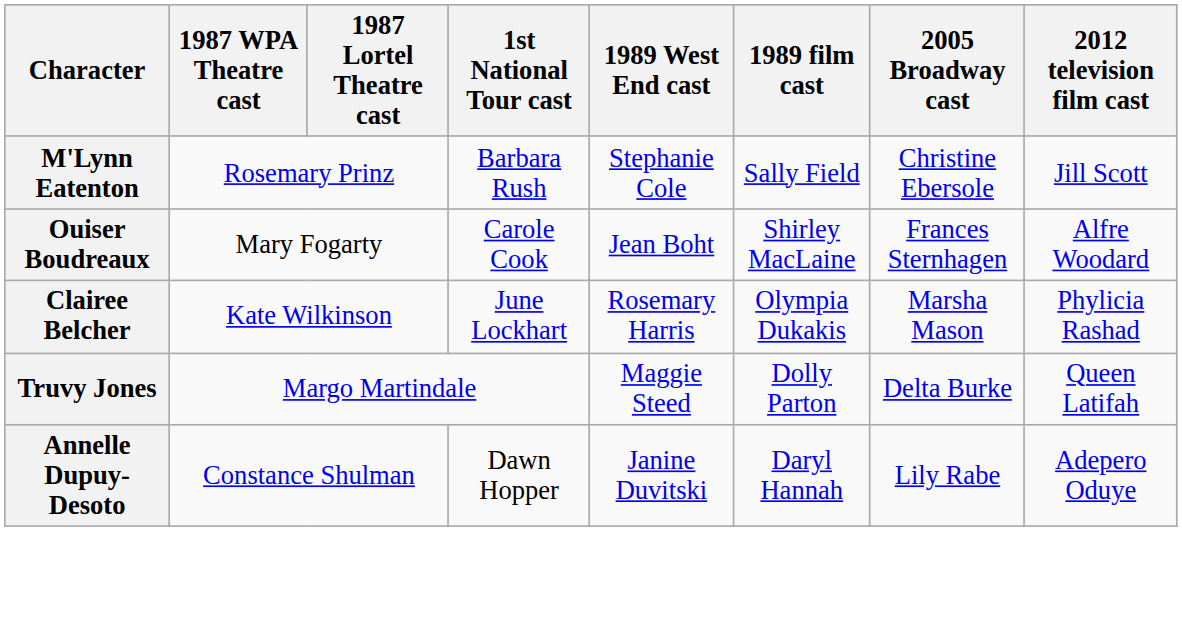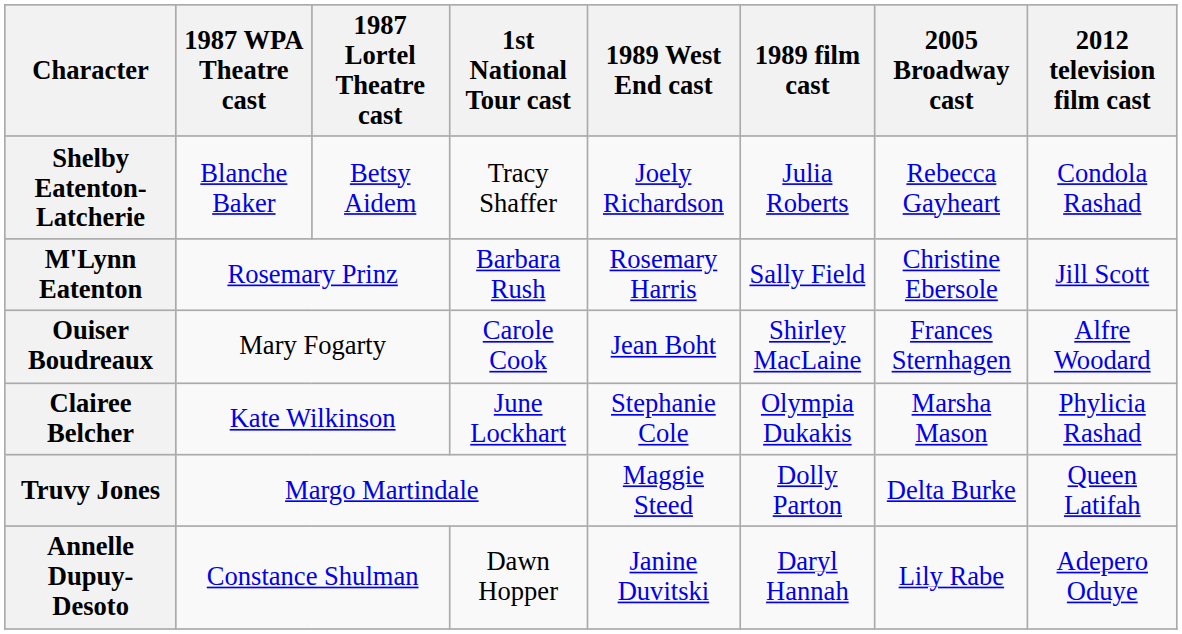 <table class="wikitable" width="80%">
 <tr>
 <th>Character</th>
 <th>1987 WPA Theatre cast</th>
 <th>1987 Lortel Theatre cast</th>
 <th>1st National Tour cast</th>
 <th>1989 West End cast</th>
 <th>1989 film cast</th>
 <th>2005 Broadway cast</th>
 <th>2012 television film cast</th>
 </tr>
 <tr>
+<th scope="row">Shelby Eatenton-Latcherie</th>
+<td align="center" colspan="1"><a href='#'>Blanche Baker</a></td>
+<td align="center" colspan="1"><a href='#'>Betsy Aidem</a></td>
+<td align="center" colspan="1">Tracy Shaffer</td>
+<td align="center" colspan="1"><a href='#'>Joely Richardson</a></td>
+<td align="center" colspan="1"><a href='#'>Julia Roberts</a></td>
+<td align="center" colspan="1"><a href='#'>Rebecca Gayheart</a></td>
+<td align="center" colspan="1"><a href='#'>Condola Rashad</a></td>
+</tr>
+<tr>
 <th scope="row">M'Lynn Eatenton</th>
 <td align="center" colspan="2"><a href='#'>Rosemary Prinz</a></td>
 <td align="center" colspan="1"><a href='#'>Barbara Rush</a></td>
-<td align="center" colspan="1"><a href='#'>Stephanie Cole</a></td>
+<td align="center" colspan="1"><a href='#'>Rosemary Harris</a></td>
 <td align="center" colspan="1"><a href='#'>Sally Field</a></td>
 <td align="center" colspan="1"><a href='#'>Christine Ebersole</a></td>
 <td align="center" colspan="1"><a href='#'>Jill Scott</a></td>
 </tr>
 <tr>
 <th scope="row">Ouiser Boudreaux</th>
 <td align="center" colspan="2">Mary Fogarty</td>
 <td align="center" colspan="1"><a href='#'>Carole Cook</a></td>
 <td align="center" colspan="1"><a href='#'>Jean Boht</a></td>
 <td align="center" colspan="1"><a href='#'>Shirley MacLaine</a></td>
 <td align="center" colspan="1"><a href='#'>Frances Sternhagen</a></td>
 <td align="center" colspan="1"><a href='#'>Alfre Woodard</a></td>
 </tr>
 <tr>
 <th scope="row">Clairee Belcher</th>
 <td align="center" colspan="2"><a href='#'>Kate Wilkinson</a></td>
 <td align="center" colspan="1"><a href='#'>June Lockhart</a></td>
-<td align="center" colspan="1"><a href='#'>Rosemary Harris</a></td>
+<td align="center" colspan="1"><a href='#'>Stephanie Cole</a></td>
 <td align="center" colspan="1"><a href='#'>Olympia Dukakis</a></td>
 <td align="center" colspan="1"><a href='#'>Marsha Mason</a></td>
 <td align="center" colspan="1"><a href='#'>Phylicia Rashad</a></td>
 </tr>
 <tr>
 <th scope="row">Truvy Jones</th>
 <td align="center" colspan="3"><a href='#'>Margo Martindale</a></td>
 <td align="center" colspan="1"><a href='#'>Maggie Steed</a></td>
 <td align="center" colspan="1"><a href='#'>Dolly Parton</a></td>
 <td align="center" colspan="1"><a href='#'>Delta Burke</a></td>
 <td align="center" colspan="1"><a href='#'>Queen Latifah</a></td>
 </tr>
 <tr>
 <th scope="row">Annelle Dupuy-Desoto</th>
 <td align="center" colspan="2"><a href='#'>Constance Shulman</a></td>
 <td align="center" colspan="1">Dawn Hopper</td>
 <td align="center" colspan="1"><a href='#'>Janine Duvitski</a></td>
 <td align="center" colspan="1"><a href='#'>Daryl Hannah</a></td>
 <td align="center" colspan="1"><a href='#'>Lily Rabe</a></td>
 <td align="center" colspan="1"><a href='#'>Adepero Oduye</a></td>
 </tr>
 </table>
